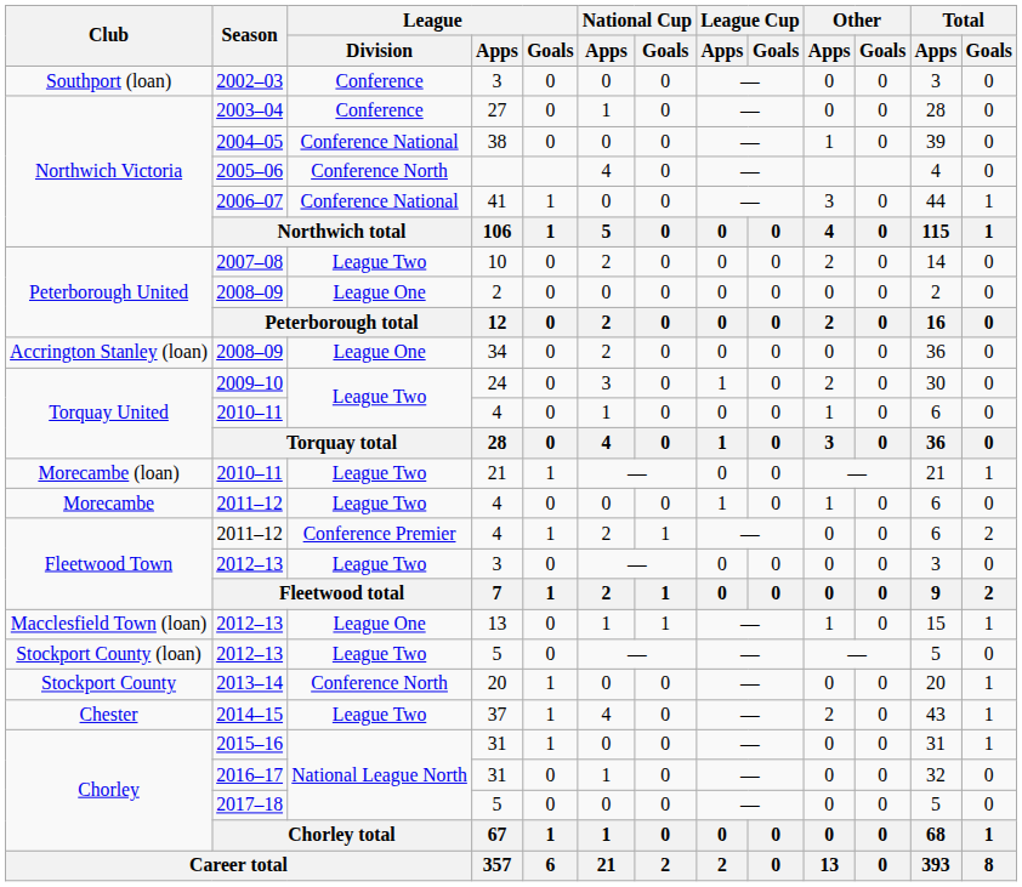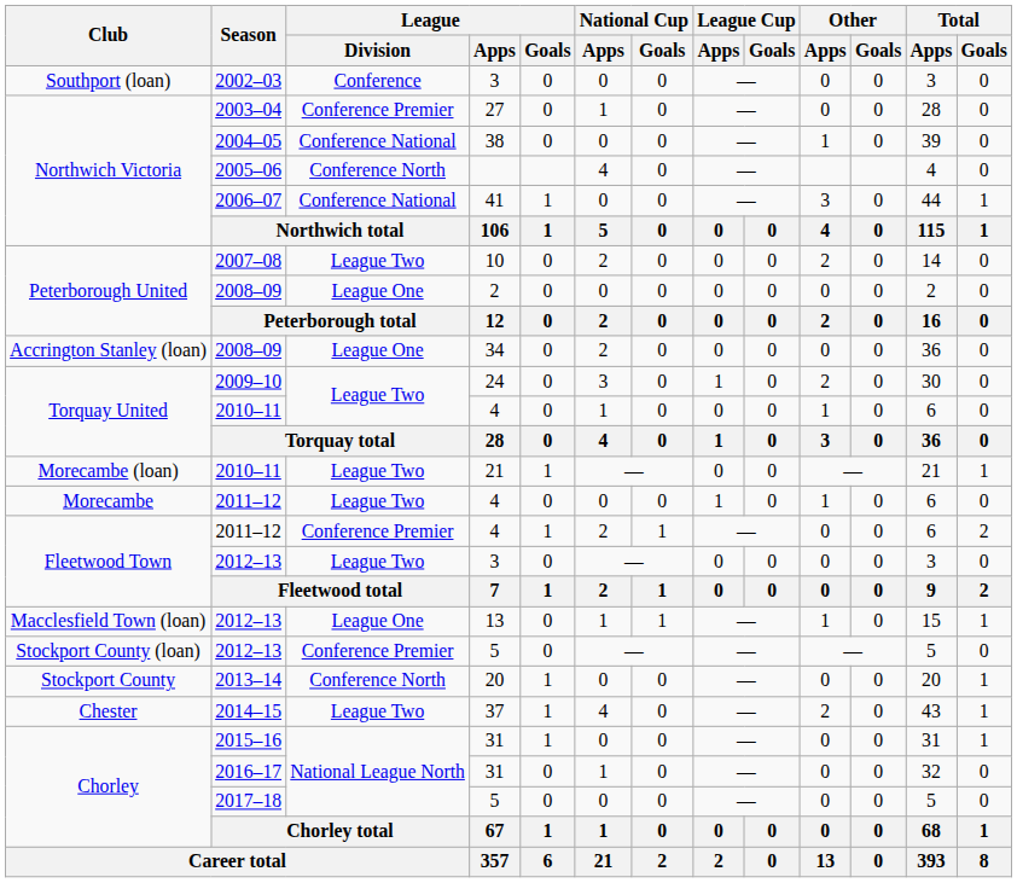 <table class="wikitable" style="text-align:center">
 <tr>
 <th rowspan="2">Club</th>
 <th rowspan="2">Season</th>
 <th colspan="3">League</th>
 <th colspan="2">National Cup</th>
 <th colspan="2">League Cup</th>
 <th colspan="2">Other</th>
 <th colspan="2">Total</th>
 </tr>
 <tr>
 <th>Division</th>
 <th>Apps</th>
 <th>Goals</th>
 <th>Apps</th>
 <th>Goals</th>
 <th>Apps</th>
 <th>Goals</th>
 <th>Apps</th>
 <th>Goals</th>
 <th>Apps</th>
 <th>Goals</th>
 </tr>
 <tr>
 <td><a href='#'>Southport</a> (loan)</td>
 <td><a href='#'>2002–03</a></td>
 <td><a href='#'>Conference</a></td>
 <td>3</td>
 <td>0</td>
 <td>0</td>
 <td>0</td>
 <td colspan="2">—</td>
 <td>0</td>
 <td>0</td>
 <td>3</td>
 <td>0</td>
 </tr>
 <tr>
 <td rowspan="5"><a href='#'>Northwich Victoria</a></td>
 <td><a href='#'>2003–04</a></td>
-<td><a href='#'>Conference</a></td>
+<td><a href='#'>Conference Premier</a></td>
 <td>27</td>
 <td>0</td>
 <td>1</td>
 <td>0</td>
 <td colspan="2">—</td>
 <td>0</td>
 <td>0</td>
 <td>28</td>
 <td>0</td>
 </tr>
 <tr>
 <td><a href='#'>2004–05</a></td>
 <td><a href='#'>Conference National</a></td>
 <td>38</td>
 <td>0</td>
 <td>0</td>
 <td>0</td>
 <td colspan="2">—</td>
 <td>1</td>
 <td>0</td>
 <td>39</td>
 <td>0</td>
 </tr>
 <tr>
 <td><a href='#'>2005–06</a></td>
 <td><a href='#'>Conference North</a></td>
 <td></td>
 <td></td>
 <td>4</td>
 <td>0</td>
 <td colspan="2">—</td>
 <td></td>
 <td></td>
 <td>4</td>
 <td>0</td>
 </tr>
 <tr>
 <td><a href='#'>2006–07</a></td>
 <td><a href='#'>Conference National</a></td>
 <td>41</td>
 <td>1</td>
 <td>0</td>
 <td>0</td>
 <td colspan="2">—</td>
 <td>3</td>
 <td>0</td>
 <td>44</td>
 <td>1</td>
 </tr>
 <tr>
 <th colspan="2">Northwich total</th>
 <th>106</th>
 <th>1</th>
 <th>5</th>
 <th>0</th>
 <th>0</th>
 <th>0</th>
 <th>4</th>
 <th>0</th>
 <th>115</th>
 <th>1</th>
 </tr>
 <tr>
 <td rowspan="3"><a href='#'>Peterborough United</a></td>
 <td><a href='#'>2007–08</a></td>
 <td><a href='#'>League Two</a></td>
 <td>10</td>
 <td>0</td>
 <td>2</td>
 <td>0</td>
 <td>0</td>
 <td>0</td>
 <td>2</td>
 <td>0</td>
 <td>14</td>
 <td>0</td>
 </tr>
 <tr>
 <td><a href='#'>2008–09</a></td>
 <td><a href='#'>League One</a></td>
 <td>2</td>
 <td>0</td>
 <td>0</td>
 <td>0</td>
 <td>0</td>
 <td>0</td>
 <td>0</td>
 <td>0</td>
 <td>2</td>
 <td>0</td>
 </tr>
 <tr>
 <th colspan="2">Peterborough total</th>
 <th>12</th>
 <th>0</th>
 <th>2</th>
 <th>0</th>
 <th>0</th>
 <th>0</th>
 <th>2</th>
 <th>0</th>
 <th>16</th>
 <th>0</th>
 </tr>
 <tr>
 <td><a href='#'>Accrington Stanley</a> (loan)</td>
 <td><a href='#'>2008–09</a></td>
 <td><a href='#'>League One</a></td>
 <td>34</td>
 <td>0</td>
 <td>2</td>
 <td>0</td>
 <td>0</td>
 <td>0</td>
 <td>0</td>
 <td>0</td>
 <td>36</td>
 <td>0</td>
 </tr>
 <tr>
 <td rowspan="3"><a href='#'>Torquay United</a></td>
 <td><a href='#'>2009–10</a></td>
 <td rowspan="2"><a href='#'>League Two</a></td>
 <td>24</td>
 <td>0</td>
 <td>3</td>
 <td>0</td>
 <td>1</td>
 <td>0</td>
 <td>2</td>
 <td>0</td>
 <td>30</td>
 <td>0</td>
 </tr>
 <tr>
 <td><a href='#'>2010–11</a></td>
 <td>4</td>
 <td>0</td>
 <td>1</td>
 <td>0</td>
 <td>0</td>
 <td>0</td>
 <td>1</td>
 <td>0</td>
 <td>6</td>
 <td>0</td>
 </tr>
 <tr>
 <th colspan="2">Torquay total</th>
 <th>28</th>
 <th>0</th>
 <th>4</th>
 <th>0</th>
 <th>1</th>
 <th>0</th>
 <th>3</th>
 <th>0</th>
 <th>36</th>
 <th>0</th>
 </tr>
 <tr>
 <td><a href='#'>Morecambe</a> (loan)</td>
 <td><a href='#'>2010–11</a></td>
 <td><a href='#'>League Two</a></td>
 <td>21</td>
 <td>1</td>
 <td colspan="2">—</td>
 <td>0</td>
 <td>0</td>
 <td colspan="2">—</td>
 <td>21</td>
 <td>1</td>
 </tr>
 <tr>
 <td><a href='#'>Morecambe</a></td>
 <td><a href='#'>2011–12</a></td>
 <td><a href='#'>League Two</a></td>
 <td>4</td>
 <td>0</td>
 <td>0</td>
 <td>0</td>
 <td>1</td>
 <td>0</td>
 <td>1</td>
 <td>0</td>
 <td>6</td>
 <td>0</td>
 </tr>
 <tr>
 <td rowspan="3"><a href='#'>Fleetwood Town</a></td>
 <td>2011–12</td>
 <td><a href='#'>Conference Premier</a></td>
 <td>4</td>
 <td>1</td>
 <td>2</td>
 <td>1</td>
 <td colspan="2">—</td>
 <td>0</td>
 <td>0</td>
 <td>6</td>
 <td>2</td>
 </tr>
 <tr>
 <td><a href='#'>2012–13</a></td>
 <td><a href='#'>League Two</a></td>
 <td>3</td>
 <td>0</td>
 <td colspan="2">—</td>
 <td>0</td>
 <td>0</td>
 <td>0</td>
 <td>0</td>
 <td>3</td>
 <td>0</td>
 </tr>
 <tr>
 <th colspan="2">Fleetwood total</th>
 <th>7</th>
 <th>1</th>
 <th>2</th>
 <th>1</th>
 <th>0</th>
 <th>0</th>
 <th>0</th>
 <th>0</th>
 <th>9</th>
 <th>2</th>
 </tr>
 <tr>
 <td><a href='#'>Macclesfield Town</a> (loan)</td>
 <td><a href='#'>2012–13</a></td>
 <td><a href='#'>League One</a></td>
 <td>13</td>
 <td>0</td>
 <td>1</td>
 <td>1</td>
 <td colspan="2">—</td>
 <td>1</td>
 <td>0</td>
 <td>15</td>
 <td>1</td>
 </tr>
 <tr>
 <td><a href='#'>Stockport County</a> (loan)</td>
 <td><a href='#'>2012–13</a></td>
-<td><a href='#'>League Two</a></td>
+<td><a href='#'>Conference Premier</a></td>
 <td>5</td>
 <td>0</td>
 <td colspan="2">—</td>
 <td colspan="2">—</td>
 <td colspan="2">—</td>
 <td>5</td>
 <td>0</td>
 </tr>
 <tr>
 <td><a href='#'>Stockport County</a></td>
 <td><a href='#'>2013–14</a></td>
 <td><a href='#'>Conference North</a></td>
 <td>20</td>
 <td>1</td>
 <td>0</td>
 <td>0</td>
 <td colspan="2">—</td>
 <td>0</td>
 <td>0</td>
 <td>20</td>
 <td>1</td>
 </tr>
 <tr>
 <td><a href='#'>Chester</a></td>
 <td><a href='#'>2014–15</a></td>
 <td><a href='#'>League Two</a></td>
 <td>37</td>
 <td>1</td>
 <td>4</td>
 <td>0</td>
 <td colspan="2">—</td>
 <td>2</td>
 <td>0</td>
 <td>43</td>
 <td>1</td>
 </tr>
 <tr>
 <td rowspan="4"><a href='#'>Chorley</a></td>
 <td><a href='#'>2015–16</a></td>
 <td rowspan="3"><a href='#'>National League North</a></td>
 <td>31</td>
 <td>1</td>
 <td>0</td>
 <td>0</td>
 <td colspan="2">—</td>
 <td>0</td>
 <td>0</td>
 <td>31</td>
 <td>1</td>
 </tr>
 <tr>
 <td><a href='#'>2016–17</a></td>
 <td>31</td>
 <td>0</td>
 <td>1</td>
 <td>0</td>
 <td colspan="2">—</td>
 <td>0</td>
 <td>0</td>
 <td>32</td>
 <td>0</td>
 </tr>
 <tr>
 <td><a href='#'>2017–18</a></td>
 <td>5</td>
 <td>0</td>
 <td>0</td>
 <td>0</td>
 <td colspan="2">—</td>
 <td>0</td>
 <td>0</td>
 <td>5</td>
 <td>0</td>
 </tr>
 <tr>
 <th colspan="2">Chorley total</th>
 <th>67</th>
 <th>1</th>
 <th>1</th>
 <th>0</th>
 <th>0</th>
 <th>0</th>
 <th>0</th>
 <th>0</th>
 <th>68</th>
 <th>1</th>
 </tr>
 <tr>
 <th colspan="3">Career total</th>
 <th>357</th>
 <th>6</th>
 <th>21</th>
 <th>2</th>
 <th>2</th>
 <th>0</th>
 <th>13</th>
 <th>0</th>
 <th>393</th>
 <th>8</th>
 </tr>
 </table>
